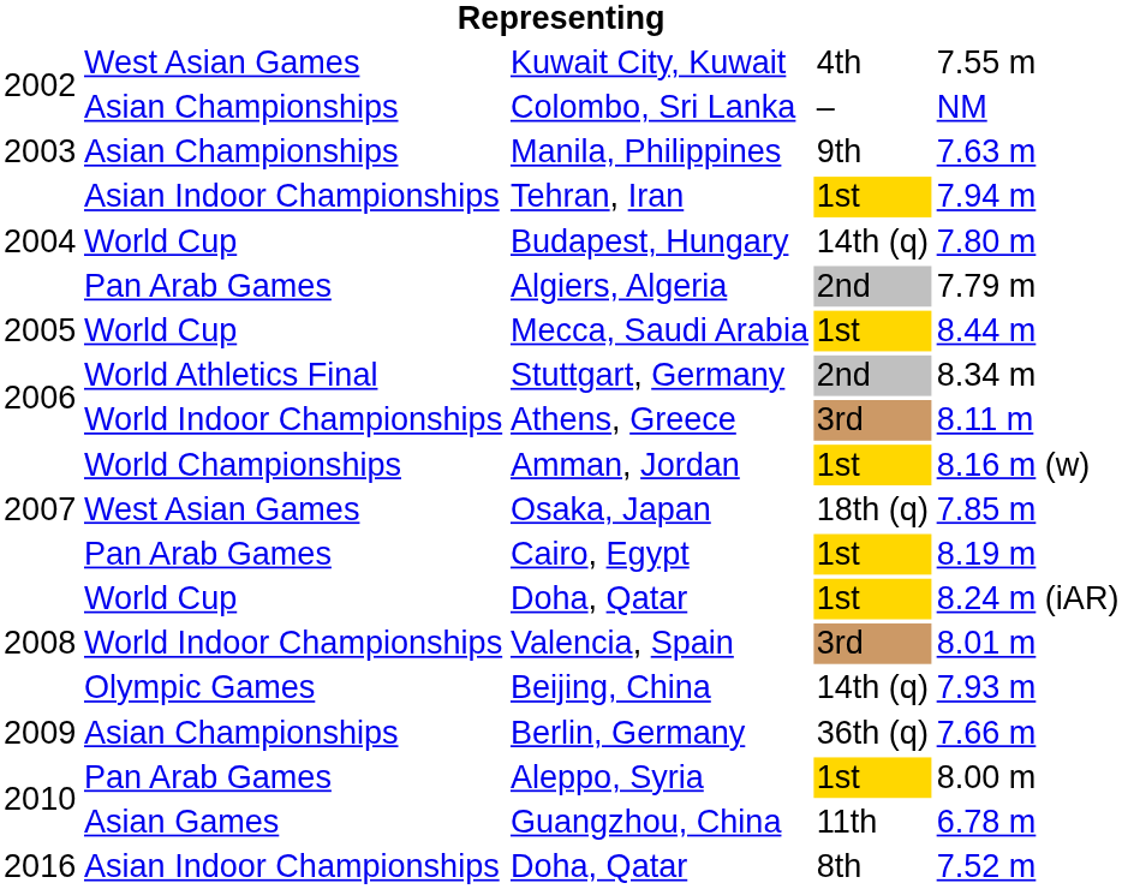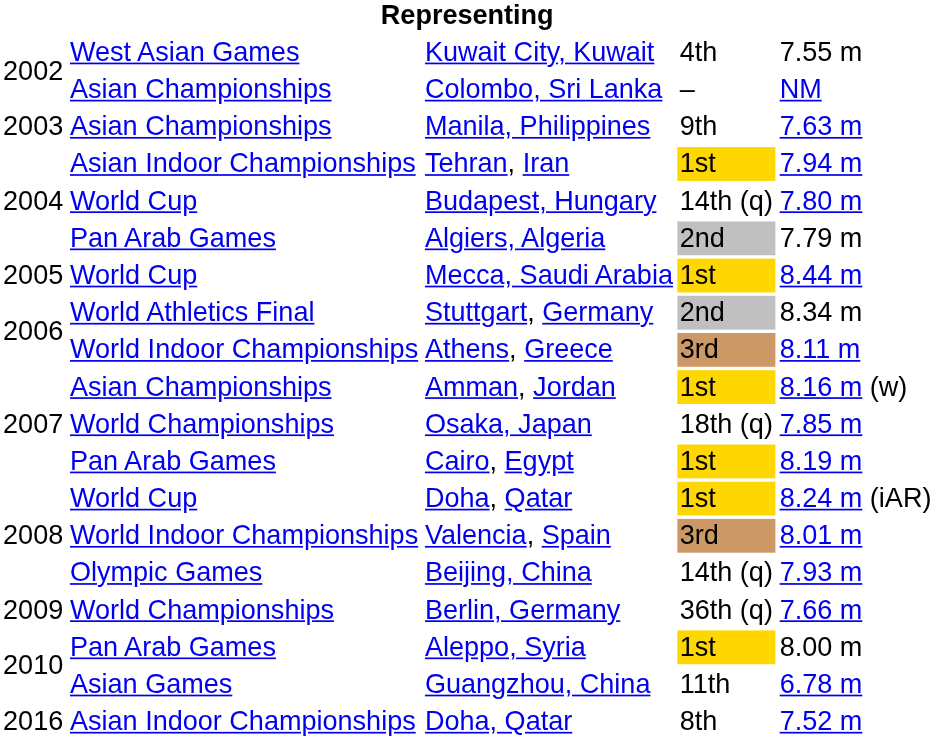 <table>
 <tr>
 <th colspan="5">Representing </th>
 </tr>
 <tr>
 <td rowspan=2>2002</td>
 <td><a href='#'>West Asian Games</a></td>
 <td><a href='#'>Kuwait City, Kuwait</a></td>
 <td>4th</td>
 <td>7.55 m</td>
 </tr>
 <tr>
 <td><a href='#'>Asian Championships</a></td>
 <td><a href='#'>Colombo, Sri Lanka</a></td>
 <td>–</td>
 <td><a href='#'>NM</a></td>
 </tr>
 <tr>
 <td>2003</td>
 <td><a href='#'>Asian Championships</a></td>
 <td><a href='#'>Manila, Philippines</a></td>
 <td>9th</td>
 <td><a href='#'>7.63 m</a></td>
 </tr>
 <tr>
 <td rowspan=3>2004</td>
 <td><a href='#'>Asian Indoor Championships</a></td>
 <td><a href='#'>Tehran</a>, <a href='#'>Iran</a></td>
 <td bgcolor="gold">1st</td>
 <td><a href='#'>7.94 m</a></td>
 </tr>
 <tr>
 <td><a href='#'>World Cup</a></td>
 <td><a href='#'>Budapest, Hungary</a></td>
 <td>14th (q)</td>
 <td><a href='#'>7.80 m</a></td>
 </tr>
 <tr>
 <td><a href='#'>Pan Arab Games</a></td>
 <td><a href='#'>Algiers, Algeria</a></td>
 <td bgcolor="silver">2nd</td>
 <td>7.79 m</td>
 </tr>
 <tr>
 <td>2005</td>
 <td><a href='#'>World Cup</a></td>
 <td><a href='#'>Mecca, Saudi Arabia</a></td>
 <td bgcolor="gold">1st</td>
 <td><a href='#'>8.44 m</a></td>
 </tr>
 <tr>
 <td rowspan=2>2006</td>
 <td><a href='#'>World Athletics Final</a></td>
 <td><a href='#'>Stuttgart</a>, <a href='#'>Germany</a></td>
 <td bgcolor="silver">2nd</td>
 <td>8.34 m</td>
 </tr>
 <tr>
 <td><a href='#'>World Indoor Championships</a></td>
 <td><a href='#'>Athens</a>, <a href='#'>Greece</a></td>
 <td bgcolor="cc9966">3rd</td>
 <td><a href='#'>8.11 m</a></td>
 </tr>
 <tr>
 <td rowspan=3>2007</td>
-<td><a href='#'>World Championships</a></td>
+<td><a href='#'>Asian Championships</a></td>
 <td><a href='#'>Amman</a>, <a href='#'>Jordan</a></td>
 <td bgcolor="gold">1st</td>
 <td><a href='#'>8.16 m</a> (w)</td>
 </tr>
 <tr>
-<td><a href='#'>West Asian Games</a></td>
+<td><a href='#'>World Championships</a></td>
 <td><a href='#'>Osaka, Japan</a></td>
 <td>18th (q)</td>
 <td><a href='#'>7.85 m</a></td>
 </tr>
 <tr>
 <td><a href='#'>Pan Arab Games</a></td>
 <td><a href='#'>Cairo</a>, <a href='#'>Egypt</a></td>
 <td bgcolor="gold">1st</td>
 <td><a href='#'>8.19 m</a></td>
 </tr>
 <tr>
 <td rowspan=3>2008</td>
 <td><a href='#'>World Cup</a></td>
 <td><a href='#'>Doha</a>, <a href='#'>Qatar</a></td>
 <td bgcolor="gold">1st</td>
 <td><a href='#'>8.24 m</a> (iAR)</td>
 </tr>
 <tr>
 <td><a href='#'>World Indoor Championships</a></td>
 <td><a href='#'>Valencia</a>, <a href='#'>Spain</a></td>
 <td bgcolor="cc9966">3rd</td>
 <td><a href='#'>8.01 m</a></td>
 </tr>
 <tr>
 <td><a href='#'>Olympic Games</a></td>
 <td><a href='#'>Beijing, China</a></td>
 <td>14th (q)</td>
 <td><a href='#'>7.93 m</a></td>
 </tr>
 <tr>
 <td>2009</td>
-<td><a href='#'>Asian Championships</a></td>
+<td><a href='#'>World Championships</a></td>
 <td><a href='#'>Berlin, Germany</a></td>
 <td>36th (q)</td>
 <td><a href='#'>7.66 m</a></td>
 </tr>
 <tr>
 <td rowspan=2>2010</td>
 <td><a href='#'>Pan Arab Games</a></td>
 <td><a href='#'>Aleppo, Syria</a></td>
 <td bgcolor=gold>1st</td>
 <td>8.00 m</td>
 </tr>
 <tr>
 <td><a href='#'>Asian Games</a></td>
 <td><a href='#'>Guangzhou, China</a></td>
 <td>11th</td>
 <td><a href='#'>6.78 m</a></td>
 </tr>
 <tr>
 <td>2016</td>
 <td><a href='#'>Asian Indoor Championships</a></td>
 <td><a href='#'>Doha, Qatar</a></td>
 <td>8th</td>
 <td><a href='#'>7.52 m</a></td>
 </tr>
 </table>
